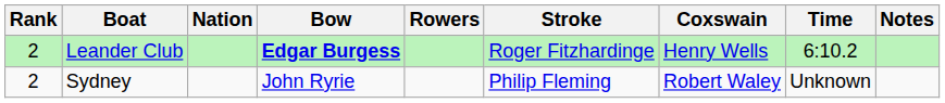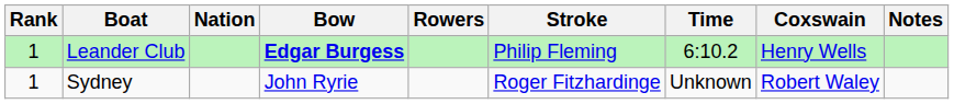 <table class="wikitable sortable" style="text-align:center">
 <tr>
 <th>Rank</th>
 <th>Boat</th>
 <th>Nation</th>
 <th>Bow</th>
 <th>Rowers</th>
 <th>Stroke</th>
+<th>Time</th>
 <th>Coxswain</th>
-<th>Time</th>
 <th>Notes</th>
 </tr>
 <tr bgcolor=bbf3bb>
-<td>2</td>
+<td>1</td>
 <td align=left><a href='#'>Leander Club</a></td>
 <td align=left></td>
 <td align=left><strong><a href='#'>Edgar Burgess</a></strong></td>
 <td align=left></td>
-<td align=left><a href='#'>Roger Fitzhardinge</a></td>
+<td align=left><a href='#'>Philip Fleming</a></td>
+<td>6:10.2</td>
 <td align=left><a href='#'>Henry Wells</a></td>
-<td>6:10.2</td>
 <td></td>
 </tr>
 <tr>
-<td>2</td>
+<td>1</td>
 <td align=left>Sydney</td>
 <td align=left></td>
 <td align=left><a href='#'>John Ryrie</a></td>
 <td align=left></td>
-<td align=left><a href='#'>Philip Fleming</a></td>
+<td align=left><a href='#'>Roger Fitzhardinge</a></td>
+<td data-sort-value=9:99.9>Unknown</td>
 <td align=left><a href='#'>Robert Waley</a></td>
-<td data-sort-value=9:99.9>Unknown</td>
 <td></td>
 </tr>
 </table>
